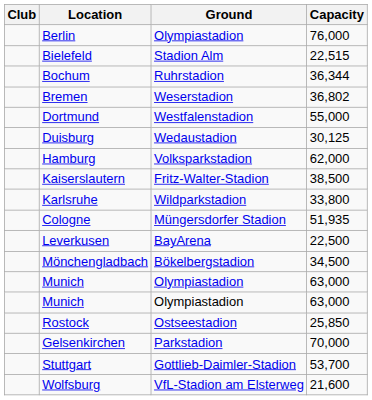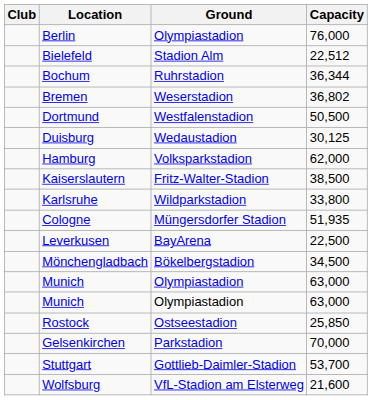 <table class="wikitable sortable">
 <tr>
 <th>Club</th>
 <th>Location</th>
 <th>Ground</th>
 <th>Capacity</th>
 </tr>
 <tr>
 <td></td>
 <td><a href='#'>Berlin</a></td>
 <td><a href='#'>Olympiastadion</a></td>
 <td>76,000</td>
 </tr>
 <tr>
 <td></td>
 <td><a href='#'>Bielefeld</a></td>
 <td><a href='#'>Stadion Alm</a></td>
-<td>22,515</td>
+<td>22,512</td>
 </tr>
 <tr>
 <td></td>
 <td><a href='#'>Bochum</a></td>
 <td><a href='#'>Ruhrstadion</a></td>
 <td>36,344</td>
 </tr>
 <tr>
 <td></td>
 <td><a href='#'>Bremen</a></td>
 <td><a href='#'>Weserstadion</a></td>
 <td>36,802</td>
 </tr>
 <tr>
 <td></td>
 <td><a href='#'>Dortmund</a></td>
 <td><a href='#'>Westfalenstadion</a></td>
-<td>55,000</td>
+<td>50,500</td>
 </tr>
 <tr>
 <td></td>
 <td><a href='#'>Duisburg</a></td>
 <td><a href='#'>Wedaustadion</a></td>
 <td>30,125</td>
 </tr>
 <tr>
 <td></td>
 <td><a href='#'>Hamburg</a></td>
 <td><a href='#'>Volksparkstadion</a></td>
 <td>62,000</td>
 </tr>
 <tr>
 <td></td>
 <td><a href='#'>Kaiserslautern</a></td>
 <td><a href='#'>Fritz-Walter-Stadion</a></td>
 <td>38,500</td>
 </tr>
 <tr>
 <td></td>
 <td><a href='#'>Karlsruhe</a></td>
 <td><a href='#'>Wildparkstadion</a></td>
 <td>33,800</td>
 </tr>
 <tr>
 <td></td>
 <td><a href='#'>Cologne</a></td>
 <td><a href='#'>Müngersdorfer Stadion</a></td>
 <td>51,935</td>
 </tr>
 <tr>
 <td></td>
 <td><a href='#'>Leverkusen</a></td>
 <td><a href='#'>BayArena</a></td>
 <td>22,500</td>
 </tr>
 <tr>
 <td></td>
 <td><a href='#'>Mönchengladbach</a></td>
 <td><a href='#'>Bökelbergstadion</a></td>
 <td>34,500</td>
 </tr>
 <tr>
 <td></td>
 <td><a href='#'>Munich</a></td>
 <td><a href='#'>Olympiastadion</a></td>
 <td>63,000</td>
 </tr>
 <tr>
 <td></td>
 <td><a href='#'>Munich</a></td>
 <td>Olympiastadion</td>
 <td>63,000</td>
 </tr>
 <tr>
 <td></td>
 <td><a href='#'>Rostock</a></td>
 <td><a href='#'>Ostseestadion</a></td>
 <td>25,850</td>
 </tr>
 <tr>
 <td></td>
 <td><a href='#'>Gelsenkirchen</a></td>
 <td><a href='#'>Parkstadion</a></td>
 <td>70,000</td>
 </tr>
 <tr>
 <td></td>
 <td><a href='#'>Stuttgart</a></td>
 <td><a href='#'>Gottlieb-Daimler-Stadion</a></td>
 <td>53,700</td>
 </tr>
 <tr>
 <td></td>
 <td><a href='#'>Wolfsburg</a></td>
 <td><a href='#'>VfL-Stadion am Elsterweg</a></td>
 <td>21,600</td>
 </tr>
 </table>
